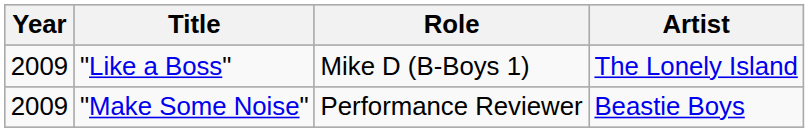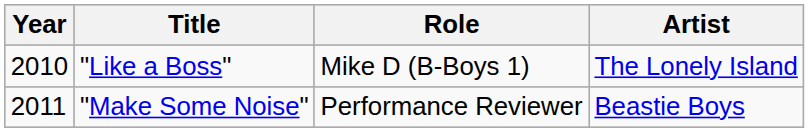 <table class="wikitable">
 <tr>
 <th>Year</th>
 <th>Title</th>
 <th>Role</th>
 <th>Artist</th>
 </tr>
 <tr>
-<td>2009</td>
+<td>2010</td>
 <td>"<a href='#'>Like a Boss</a>"</td>
 <td>Mike D (B-Boys 1)</td>
 <td><a href='#'>The Lonely Island</a></td>
 </tr>
 <tr>
-<td>2009</td>
+<td>2011</td>
 <td>"<a href='#'>Make Some Noise</a>"</td>
 <td>Performance Reviewer</td>
 <td><a href='#'>Beastie Boys</a></td>
 </tr>
 </table>
